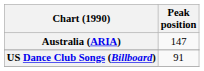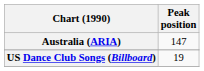 <table class="wikitable sortable plainrowheaders" style="text-align:center">
 <tr>
 <th scope="col">Chart (1990)</th>
 <th scope="col">Peak<br>position</th>
 </tr>
 <tr>
 <th scope="row">Australia (<a href='#'>ARIA</a>)</th>
 <td>147</td>
 </tr>
 <tr>
 </tr>
 <tr>
 <th scope="row">US <a href='#'>Dance Club Songs</a> (<em><a href='#'>Billboard</a></em>)</th>
-<td>91</td>
+<td>19</td>
 </tr>
 <tr>
 </tr>
 </table>
